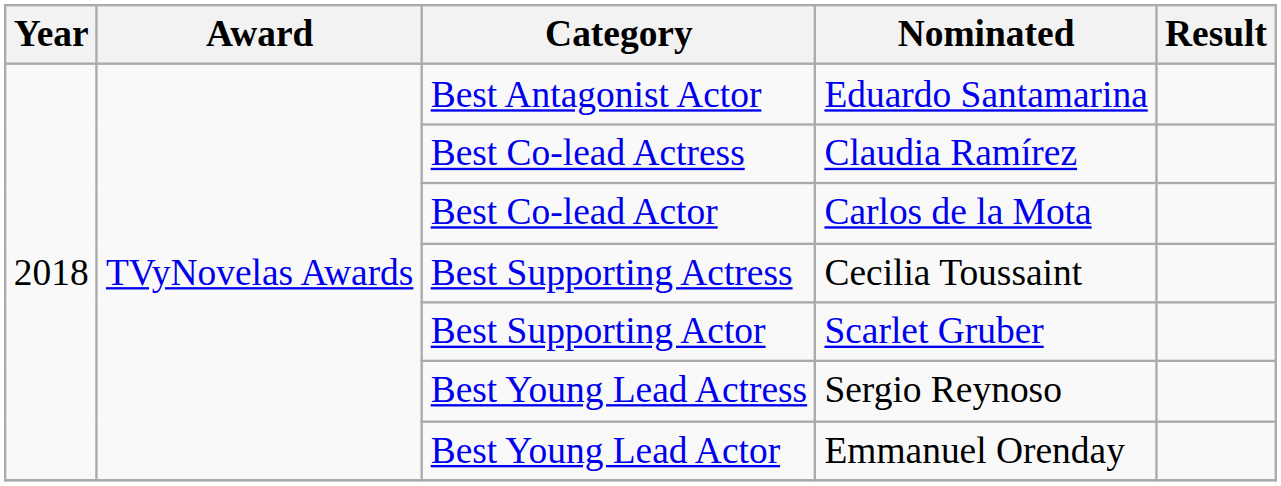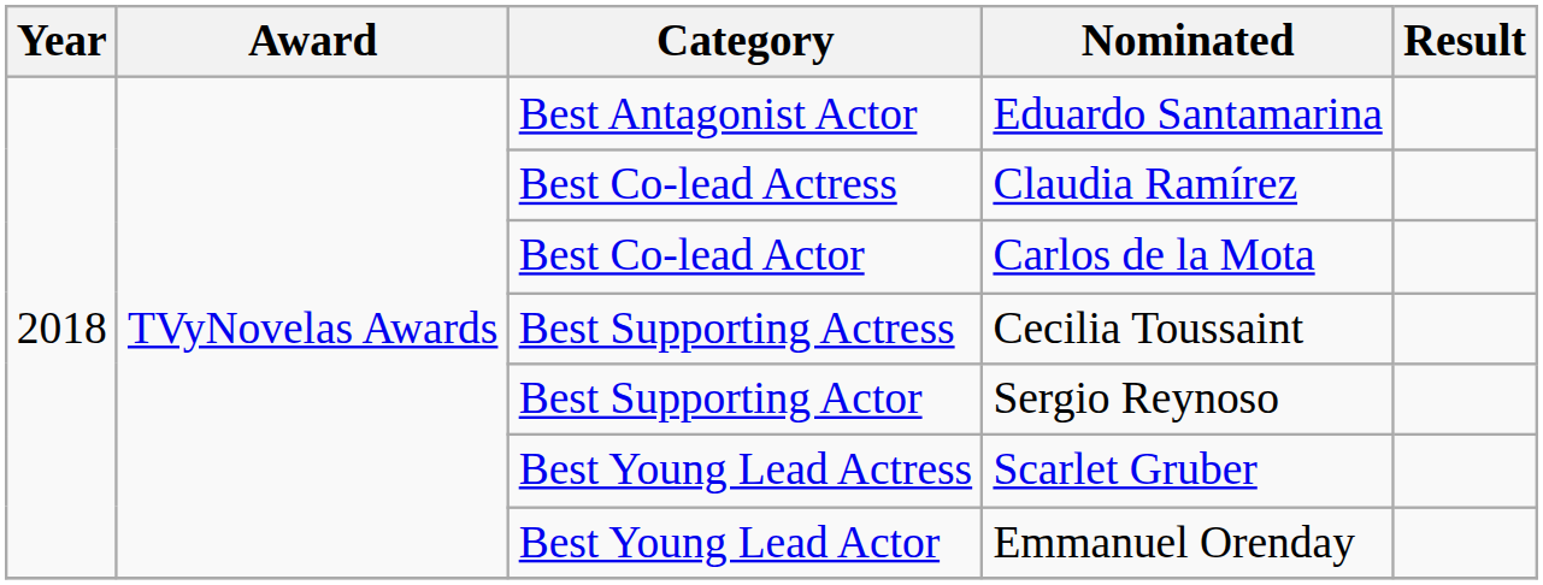 <table class="wikitable plainrowheaders">
 <tr>
 <th scope="col">Year</th>
 <th scope="col">Award</th>
 <th scope="col">Category</th>
 <th scope="col">Nominated</th>
 <th scope="col">Result</th>
 </tr>
 <tr>
 <td rowspan="7">2018</td>
 <td rowspan="7"><a href='#'>TVyNovelas Awards</a></td>
 <td><a href='#'>Best Antagonist Actor</a></td>
 <td><a href='#'>Eduardo Santamarina</a></td>
 <td></td>
 </tr>
 <tr>
 <td><a href='#'>Best Co-lead Actress</a></td>
 <td><a href='#'>Claudia Ramírez</a></td>
 <td></td>
 </tr>
 <tr>
 <td><a href='#'>Best Co-lead Actor</a></td>
 <td><a href='#'>Carlos de la Mota</a></td>
 <td></td>
 </tr>
 <tr>
 <td><a href='#'>Best Supporting Actress</a></td>
 <td>Cecilia Toussaint</td>
 <td></td>
 </tr>
 <tr>
 <td><a href='#'>Best Supporting Actor</a></td>
-<td><a href='#'>Scarlet Gruber</a></td>
+<td>Sergio Reynoso</td>
 <td></td>
 </tr>
 <tr>
 <td><a href='#'>Best Young Lead Actress</a></td>
-<td>Sergio Reynoso</td>
+<td><a href='#'>Scarlet Gruber</a></td>
 <td></td>
 </tr>
 <tr>
 <td><a href='#'>Best Young Lead Actor</a></td>
 <td>Emmanuel Orenday</td>
 <td></td>
 </tr>
 <tr>
 </tr>
 </table>
